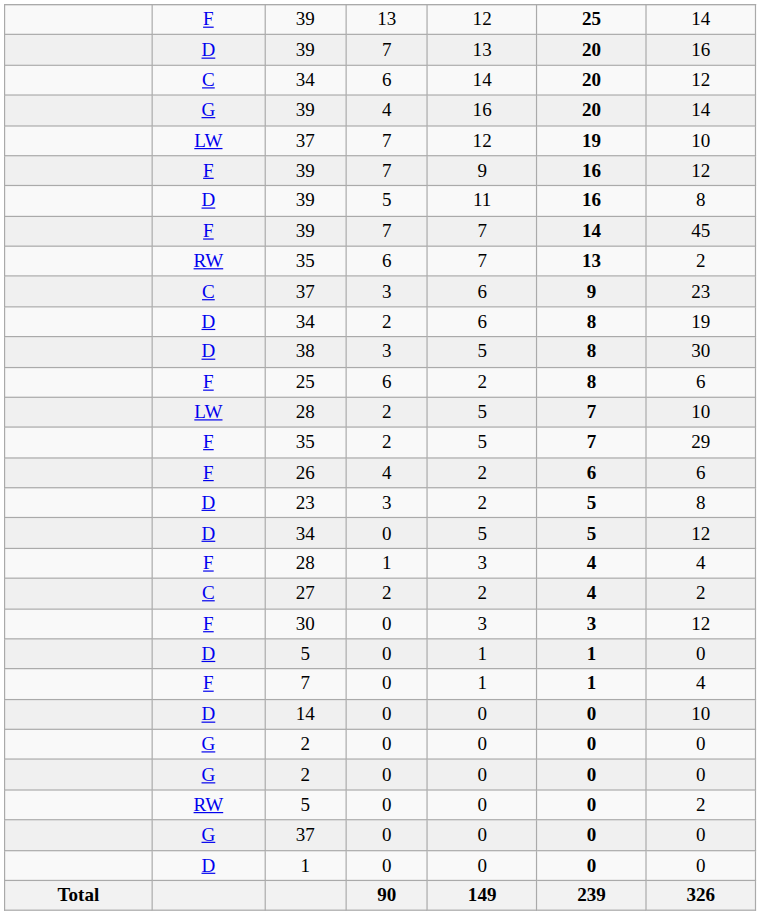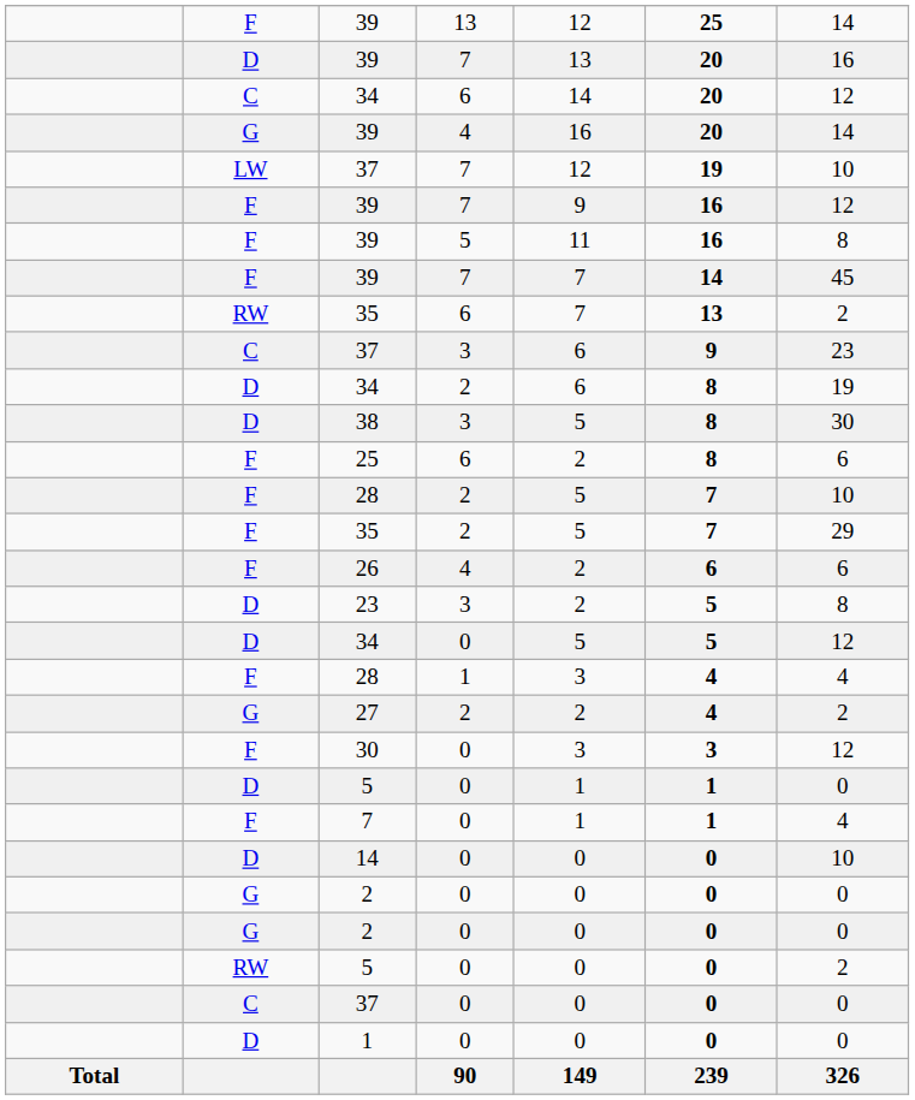 <table class="wikitable sortable" width ="50%">
 <tr align="center">
 </tr>
 <tr align="center" bgcolor="">
 <td></td>
 <td><a href='#'>F</a></td>
 <td>39</td>
 <td>13</td>
 <td>12</td>
 <td><strong>25</strong></td>
 <td>14</td>
 </tr>
 <tr align="center" bgcolor="f0f0f0">
 <td></td>
 <td><a href='#'>D</a></td>
 <td>39</td>
 <td>7</td>
 <td>13</td>
 <td><strong>20</strong></td>
 <td>16</td>
 </tr>
 <tr align="center" bgcolor="">
 <td></td>
 <td><a href='#'>C</a></td>
 <td>34</td>
 <td>6</td>
 <td>14</td>
 <td><strong>20</strong></td>
 <td>12</td>
 </tr>
 <tr align="center" bgcolor="f0f0f0">
 <td></td>
 <td><a href='#'>G</a></td>
 <td>39</td>
 <td>4</td>
 <td>16</td>
 <td><strong>20</strong></td>
 <td>14</td>
 </tr>
 <tr align="center" bgcolor="">
 <td></td>
 <td><a href='#'>LW</a></td>
 <td>37</td>
 <td>7</td>
 <td>12</td>
 <td><strong>19</strong></td>
 <td>10</td>
 </tr>
 <tr align="center" bgcolor="f0f0f0">
 <td></td>
 <td><a href='#'>F</a></td>
 <td>39</td>
 <td>7</td>
 <td>9</td>
 <td><strong>16</strong></td>
 <td>12</td>
 </tr>
 <tr align="center" bgcolor="">
 <td></td>
-<td><a href='#'>D</a></td>
+<td><a href='#'>F</a></td>
 <td>39</td>
 <td>5</td>
 <td>11</td>
 <td><strong>16</strong></td>
 <td>8</td>
 </tr>
 <tr align="center" bgcolor="f0f0f0">
 <td></td>
 <td><a href='#'>F</a></td>
 <td>39</td>
 <td>7</td>
 <td>7</td>
 <td><strong>14</strong></td>
 <td>45</td>
 </tr>
 <tr align="center" bgcolor="">
 <td></td>
 <td><a href='#'>RW</a></td>
 <td>35</td>
 <td>6</td>
 <td>7</td>
 <td><strong>13</strong></td>
 <td>2</td>
 </tr>
 <tr align="center" bgcolor="f0f0f0">
 <td></td>
 <td><a href='#'>C</a></td>
 <td>37</td>
 <td>3</td>
 <td>6</td>
 <td><strong>9</strong></td>
 <td>23</td>
 </tr>
 <tr align="center" bgcolor="">
 <td></td>
 <td><a href='#'>D</a></td>
 <td>34</td>
 <td>2</td>
 <td>6</td>
 <td><strong>8</strong></td>
 <td>19</td>
 </tr>
 <tr align="center" bgcolor="f0f0f0">
 <td></td>
 <td><a href='#'>D</a></td>
 <td>38</td>
 <td>3</td>
 <td>5</td>
 <td><strong>8</strong></td>
 <td>30</td>
 </tr>
 <tr align="center" bgcolor="">
 <td></td>
 <td><a href='#'>F</a></td>
 <td>25</td>
 <td>6</td>
 <td>2</td>
 <td><strong>8</strong></td>
 <td>6</td>
 </tr>
 <tr align="center" bgcolor="f0f0f0">
 <td></td>
-<td><a href='#'>LW</a></td>
+<td><a href='#'>F</a></td>
 <td>28</td>
 <td>2</td>
 <td>5</td>
 <td><strong>7</strong></td>
 <td>10</td>
 </tr>
 <tr align="center" bgcolor="">
 <td></td>
 <td><a href='#'>F</a></td>
 <td>35</td>
 <td>2</td>
 <td>5</td>
 <td><strong>7</strong></td>
 <td>29</td>
 </tr>
 <tr align="center" bgcolor="f0f0f0">
 <td></td>
 <td><a href='#'>F</a></td>
 <td>26</td>
 <td>4</td>
 <td>2</td>
 <td><strong>6</strong></td>
 <td>6</td>
 </tr>
 <tr align="center" bgcolor="">
 <td></td>
 <td><a href='#'>D</a></td>
 <td>23</td>
 <td>3</td>
 <td>2</td>
 <td><strong>5</strong></td>
 <td>8</td>
 </tr>
 <tr align="center" bgcolor="f0f0f0">
 <td></td>
 <td><a href='#'>D</a></td>
 <td>34</td>
 <td>0</td>
 <td>5</td>
 <td><strong>5</strong></td>
 <td>12</td>
 </tr>
 <tr align="center" bgcolor="">
 <td></td>
 <td><a href='#'>F</a></td>
 <td>28</td>
 <td>1</td>
 <td>3</td>
 <td><strong>4</strong></td>
 <td>4</td>
 </tr>
 <tr align="center" bgcolor="f0f0f0">
 <td></td>
-<td><a href='#'>C</a></td>
+<td><a href='#'>G</a></td>
 <td>27</td>
 <td>2</td>
 <td>2</td>
 <td><strong>4</strong></td>
 <td>2</td>
 </tr>
 <tr align="center" bgcolor="">
 <td></td>
 <td><a href='#'>F</a></td>
 <td>30</td>
 <td>0</td>
 <td>3</td>
 <td><strong>3</strong></td>
 <td>12</td>
 </tr>
 <tr align="center" bgcolor="f0f0f0">
 <td></td>
 <td><a href='#'>D</a></td>
 <td>5</td>
 <td>0</td>
 <td>1</td>
 <td><strong>1</strong></td>
 <td>0</td>
 </tr>
 <tr align="center" bgcolor="">
 <td></td>
 <td><a href='#'>F</a></td>
 <td>7</td>
 <td>0</td>
 <td>1</td>
 <td><strong>1</strong></td>
 <td>4</td>
 </tr>
 <tr align="center" bgcolor="f0f0f0">
 <td></td>
 <td><a href='#'>D</a></td>
 <td>14</td>
 <td>0</td>
 <td>0</td>
 <td><strong>0</strong></td>
 <td>10</td>
 </tr>
 <tr align="center" bgcolor="">
 <td></td>
 <td><a href='#'>G</a></td>
 <td>2</td>
 <td>0</td>
 <td>0</td>
 <td><strong>0</strong></td>
 <td>0</td>
 </tr>
 <tr align="center" bgcolor="f0f0f0">
 <td></td>
 <td><a href='#'>G</a></td>
 <td>2</td>
 <td>0</td>
 <td>0</td>
 <td><strong>0</strong></td>
 <td>0</td>
 </tr>
 <tr align="center" bgcolor="">
 <td></td>
 <td><a href='#'>RW</a></td>
 <td>5</td>
 <td>0</td>
 <td>0</td>
 <td><strong>0</strong></td>
 <td>2</td>
 </tr>
 <tr align="center" bgcolor="f0f0f0">
 <td></td>
-<td><a href='#'>G</a></td>
+<td><a href='#'>C</a></td>
 <td>37</td>
 <td>0</td>
 <td>0</td>
 <td><strong>0</strong></td>
 <td>0</td>
 </tr>
 <tr align="center" bgcolor="">
 <td></td>
 <td><a href='#'>D</a></td>
 <td>1</td>
 <td>0</td>
 <td>0</td>
 <td><strong>0</strong></td>
 <td>0</td>
 </tr>
 <tr>
 <th>Total</th>
 <th></th>
 <th></th>
 <th>90</th>
 <th>149</th>
 <th>239</th>
 <th>326</th>
 </tr>
 </table>
